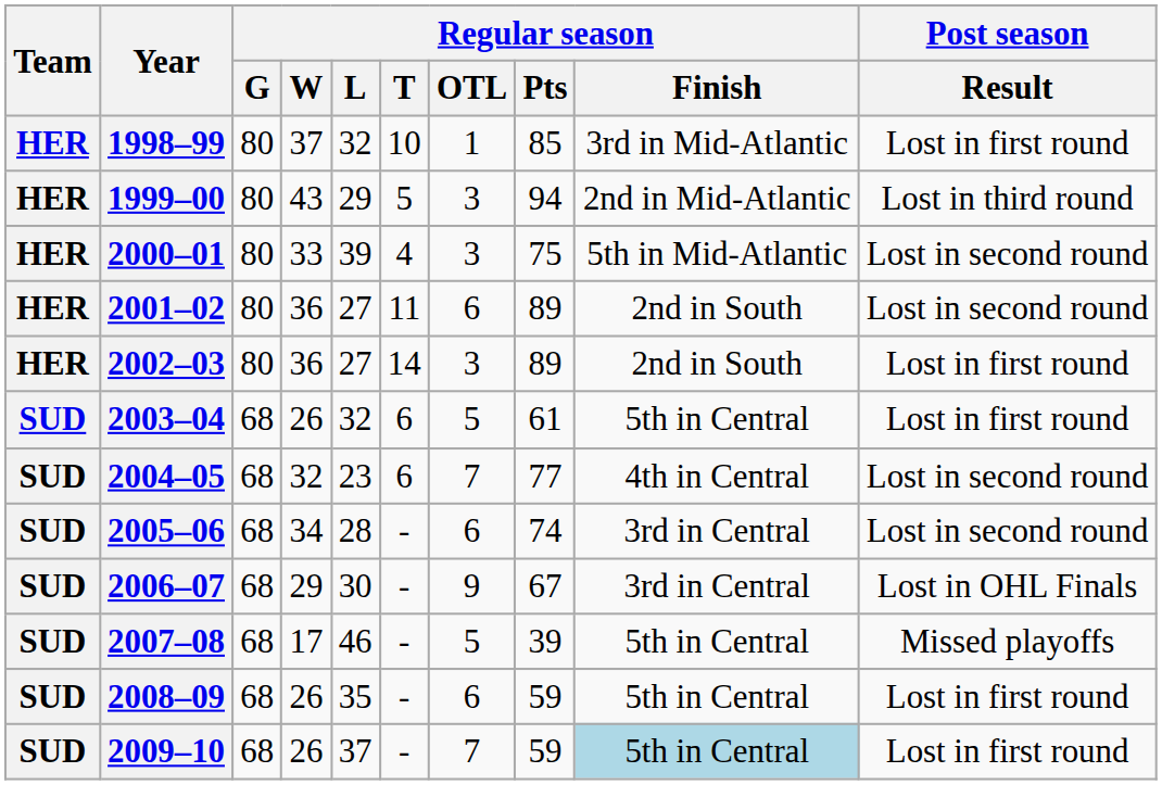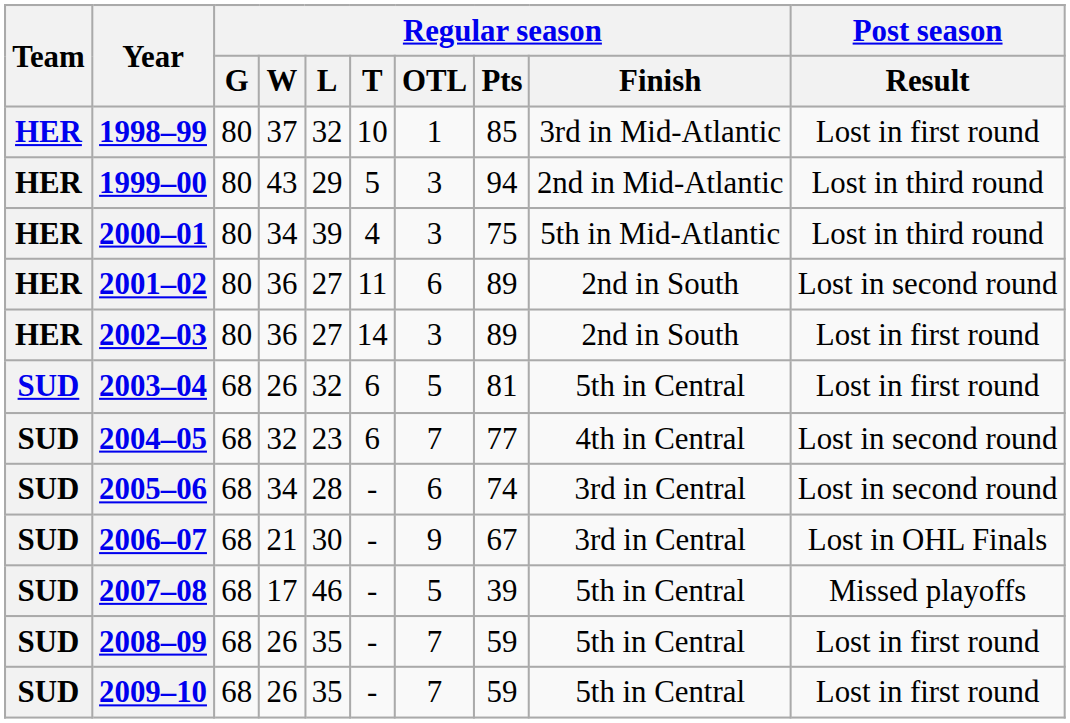 <table class="wikitable" style="font-size: 95%; text-align:center;">
 <tr>
 <th rowspan="2">Team</th>
 <th rowspan="2">Year</th>
 <th colspan="7"><a href='#'>Regular season</a></th>
 <th colspan="1"><a href='#'>Post season</a></th>
 </tr>
 <tr>
 <th>G</th>
 <th>W</th>
 <th>L</th>
 <th>T</th>
 <th>OTL</th>
 <th>Pts</th>
 <th>Finish</th>
 <th>Result</th>
 </tr>
 <tr>
 <th><a href='#'>HER</a></th>
 <th><a href='#'>1998–99</a></th>
 <td>80</td>
 <td>37</td>
 <td>32</td>
 <td>10</td>
 <td>1</td>
 <td>85</td>
 <td>3rd in Mid-Atlantic</td>
 <td>Lost in first round</td>
 </tr>
 <tr>
 <th>HER</th>
 <th><a href='#'>1999–00</a></th>
 <td>80</td>
 <td>43</td>
 <td>29</td>
 <td>5</td>
 <td>3</td>
 <td>94</td>
 <td>2nd in Mid-Atlantic</td>
 <td>Lost in third round</td>
 </tr>
 <tr>
 <th>HER</th>
 <th><a href='#'>2000–01</a></th>
 <td>80</td>
-<td>33</td>
+<td>34</td>
 <td>39</td>
 <td>4</td>
 <td>3</td>
 <td>75</td>
 <td>5th in Mid-Atlantic</td>
-<td>Lost in second round</td>
+<td>Lost in third round</td>
 </tr>
 <tr>
 <th>HER</th>
 <th><a href='#'>2001–02</a></th>
 <td>80</td>
 <td>36</td>
 <td>27</td>
 <td>11</td>
 <td>6</td>
 <td>89</td>
 <td>2nd in South</td>
 <td>Lost in second round</td>
 </tr>
 <tr>
 <th>HER</th>
 <th><a href='#'>2002–03</a></th>
 <td>80</td>
 <td>36</td>
 <td>27</td>
 <td>14</td>
 <td>3</td>
 <td>89</td>
 <td>2nd in South</td>
 <td>Lost in first round</td>
 </tr>
 <tr>
 <th><a href='#'>SUD</a></th>
 <th><a href='#'>2003–04</a></th>
 <td>68</td>
 <td>26</td>
 <td>32</td>
 <td>6</td>
 <td>5</td>
-<td>61</td>
+<td>81</td>
 <td>5th in Central</td>
 <td>Lost in first round</td>
 </tr>
 <tr>
 <th>SUD</th>
 <th><a href='#'>2004–05</a></th>
 <td>68</td>
 <td>32</td>
 <td>23</td>
 <td>6</td>
 <td>7</td>
 <td>77</td>
 <td>4th in Central</td>
 <td>Lost in second round</td>
 </tr>
 <tr>
 <th>SUD</th>
 <th><a href='#'>2005–06</a></th>
 <td>68</td>
 <td>34</td>
 <td>28</td>
 <td>-</td>
 <td>6</td>
 <td>74</td>
 <td>3rd in Central</td>
 <td>Lost in second round</td>
 </tr>
 <tr>
 <th>SUD</th>
 <th><a href='#'>2006–07</a></th>
 <td>68</td>
-<td>29</td>
+<td>21</td>
 <td>30</td>
 <td>-</td>
 <td>9</td>
 <td>67</td>
 <td>3rd in Central</td>
 <td>Lost in OHL Finals</td>
 </tr>
 <tr>
 <th>SUD</th>
 <th><a href='#'>2007–08</a></th>
 <td>68</td>
 <td>17</td>
 <td>46</td>
 <td>-</td>
 <td>5</td>
 <td>39</td>
 <td>5th in Central</td>
 <td>Missed playoffs</td>
 </tr>
 <tr>
 <th>SUD</th>
 <th><a href='#'>2008–09</a></th>
 <td>68</td>
 <td>26</td>
 <td>35</td>
 <td>-</td>
-<td>6</td>
+<td>7</td>
 <td>59</td>
 <td>5th in Central</td>
 <td>Lost in first round</td>
 </tr>
 <tr>
 <th>SUD</th>
 <th><a href='#'>2009–10</a></th>
 <td>68</td>
 <td>26</td>
-<td>37</td>
+<td>35</td>
 <td>-</td>
 <td>7</td>
 <td>59</td>
-<td style="background: lightblue;">5th in Central</td>
+<td>5th in Central</td>
 <td>Lost in first round</td>
 </tr>
 </table>
